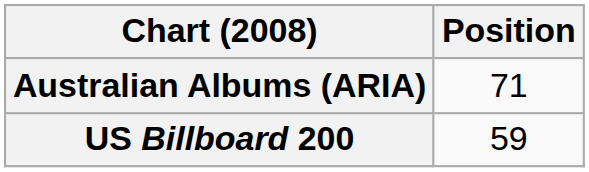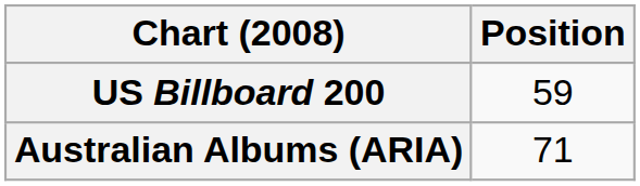 <table class="wikitable sortable plainrowheaders" style="text-align:center">
 <tr>
 <th>Chart (2008)</th>
 <th>Position</th>
 </tr>
 <tr>
+<th scope="row">US <em>Billboard</em> 200</th>
+<td>59</td>
+</tr>
+<tr>
 <th scope="row">Australian Albums (ARIA)</th>
 <td>71</td>
 </tr>
-<tr>
-<th scope="row">US <em>Billboard</em> 200</th>
-<td>59</td>
-</tr>
 </table>
